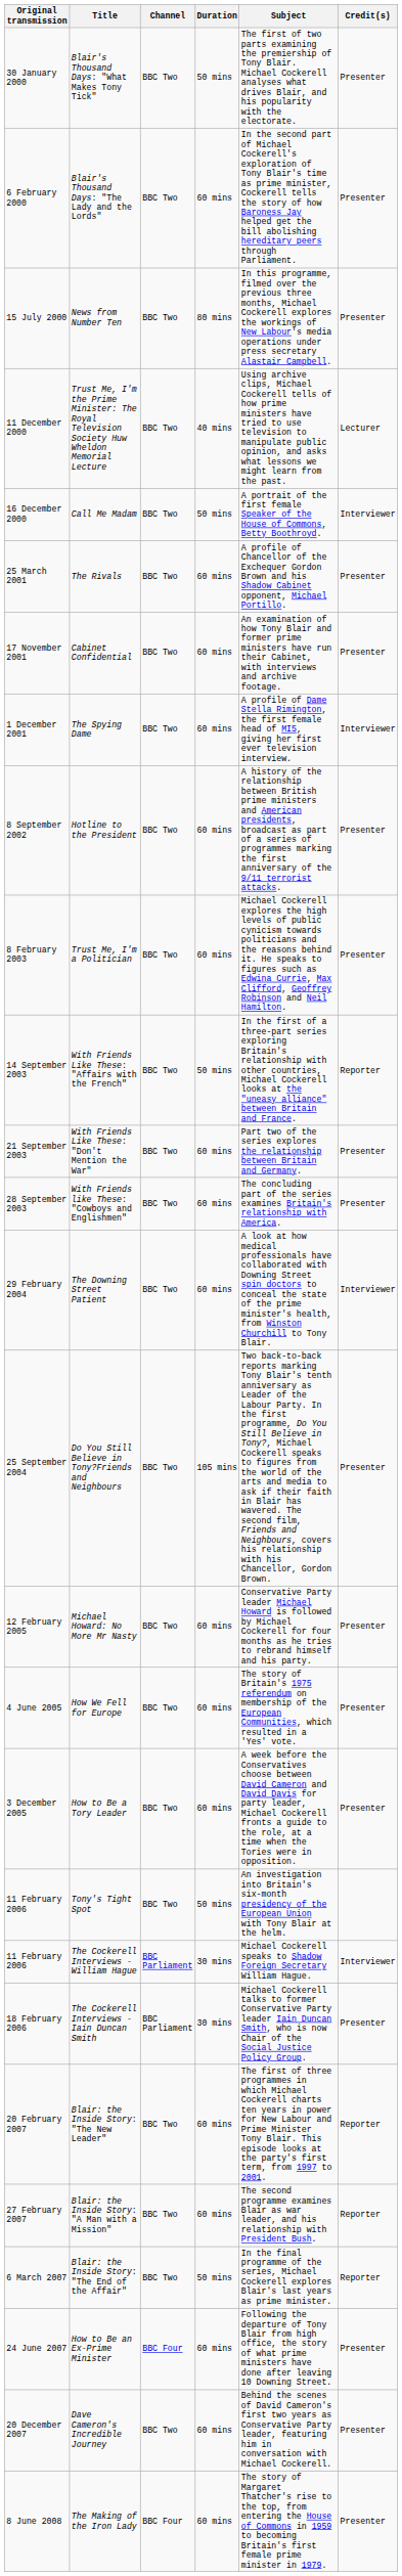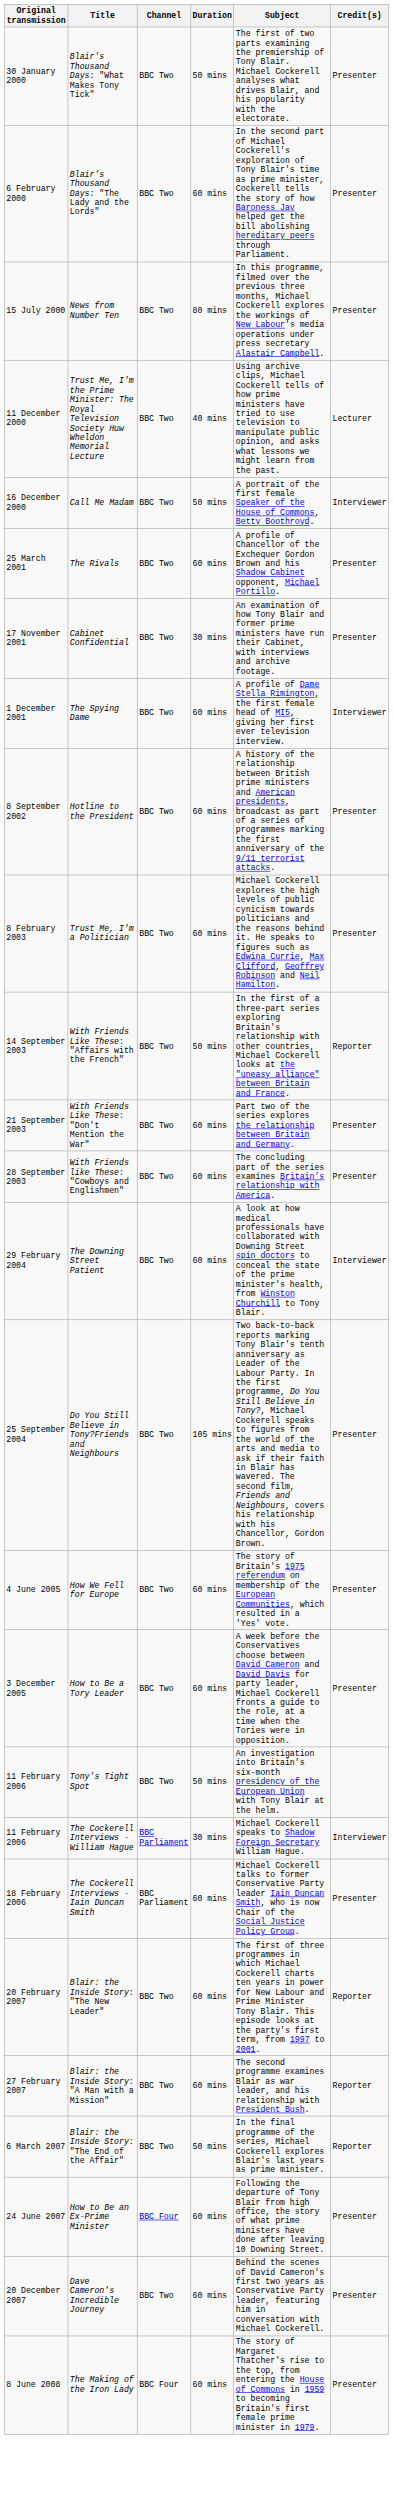 <table class="wikitable">
 <tr>
 <th>Original transmission</th>
 <th>Title</th>
 <th>Channel</th>
 <th>Duration</th>
 <th>Subject</th>
 <th>Credit(s)</th>
 </tr>
 <tr>
 <td>30 January 2000</td>
 <td><em>Blair's Thousand Days</em>: "What Makes Tony Tick"</td>
 <td>BBC Two</td>
 <td>50 mins</td>
 <td>The first of two parts examining the premiership of Tony Blair. Michael Cockerell analyses what drives Blair, and his popularity with the electorate.</td>
 <td>Presenter</td>
 </tr>
 <tr>
 <td>6 February 2000</td>
 <td><em>Blair's Thousand Days</em>: "The Lady and the Lords"</td>
 <td>BBC Two</td>
 <td>60 mins</td>
 <td>In the second part of Michael Cockerell's exploration of Tony Blair's time as prime minister, Cockerell tells the story of how <a href='#'>Baroness Jay</a> helped get the bill abolishing <a href='#'>hereditary peers</a> through Parliament.</td>
 <td>Presenter</td>
 </tr>
 <tr>
 <td>15 July 2000</td>
 <td><em>News from Number Ten</em></td>
 <td>BBC Two</td>
 <td>80 mins</td>
 <td>In this programme, filmed over the previous three months, Michael Cockerell explores the workings of <a href='#'>New Labour</a>'s media operations under press secretary <a href='#'>Alastair Campbell</a>.</td>
 <td>Presenter</td>
 </tr>
 <tr>
 <td>11 December 2000</td>
 <td><em>Trust Me, I'm the Prime Minister: The Royal Television Society Huw Wheldon Memorial Lecture</em></td>
 <td>BBC Two</td>
 <td>40 mins</td>
 <td>Using archive clips, Michael Cockerell tells of how prime ministers have tried to use television to manipulate public opinion, and asks what lessons we might learn from the past.</td>
 <td>Lecturer</td>
 </tr>
 <tr>
 <td>16 December 2000</td>
 <td><em>Call Me Madam</em></td>
 <td>BBC Two</td>
 <td>50 mins</td>
 <td>A portrait of the first female <a href='#'>Speaker of the House of Commons</a>, <a href='#'>Betty Boothroyd</a>.</td>
 <td>Interviewer</td>
 </tr>
 <tr>
 <td>25 March 2001</td>
 <td><em>The Rivals</em></td>
 <td>BBC Two</td>
 <td>60 mins</td>
 <td>A profile of Chancellor of the Exchequer Gordon Brown and his <a href='#'>Shadow Cabinet</a> opponent, <a href='#'>Michael Portillo</a>.</td>
 <td>Presenter</td>
 </tr>
 <tr>
 <td>17 November 2001</td>
 <td><em>Cabinet Confidential</em></td>
 <td>BBC Two</td>
-<td>60 mins</td>
+<td>30 mins</td>
 <td>An examination of how Tony Blair and former prime ministers have run their Cabinet, with interviews and archive footage.</td>
 <td>Presenter</td>
 </tr>
 <tr>
 <td>1 December 2001</td>
 <td><em>The Spying Dame</em></td>
 <td>BBC Two</td>
 <td>60 mins</td>
 <td>A profile of <a href='#'>Dame Stella Rimington</a>, the first female head of <a href='#'>MI5</a>, giving her first ever television interview.</td>
 <td>Interviewer</td>
 </tr>
 <tr>
 <td>8 September 2002</td>
 <td><em>Hotline to the President</em></td>
 <td>BBC Two</td>
 <td>60 mins</td>
 <td>A history of the relationship between British prime ministers and <a href='#'>American presidents</a>, broadcast as part of a series of programmes marking the first anniversary of the <a href='#'>9/11 terrorist attacks</a>.</td>
 <td>Presenter</td>
 </tr>
 <tr>
 <td>8 February 2003</td>
 <td><em>Trust Me, I'm a Politician</em></td>
 <td>BBC Two</td>
 <td>60 mins</td>
 <td>Michael Cockerell explores the high levels of public cynicism towards politicians and the reasons behind it. He speaks to figures such as <a href='#'>Edwina Currie</a>, <a href='#'>Max Clifford</a>, <a href='#'>Geoffrey Robinson</a> and <a href='#'>Neil Hamilton</a>.</td>
 <td>Presenter</td>
 </tr>
 <tr>
 <td>14 September 2003</td>
 <td><em>With Friends Like These</em>: "Affairs with the French"</td>
 <td>BBC Two</td>
 <td>50 mins</td>
 <td>In the first of a three-part series exploring Britain's relationship with other countries, Michael Cockerell looks at <a href='#'>the "uneasy alliance" between Britain and France</a>.</td>
 <td>Reporter</td>
 </tr>
 <tr>
 <td>21 September 2003</td>
 <td><em>With Friends Like These</em>: "Don't Mention the War"</td>
 <td>BBC Two</td>
 <td>60 mins</td>
 <td>Part two of the series explores <a href='#'>the relationship between Britain and Germany</a>.</td>
 <td>Presenter</td>
 </tr>
 <tr>
 <td>28 September 2003</td>
 <td><em>With Friends like These</em>: "Cowboys and Englishmen"</td>
 <td>BBC Two</td>
 <td>60 mins</td>
 <td>The concluding part of the series examines <a href='#'>Britain's relationship with America</a>.</td>
 <td>Presenter</td>
 </tr>
 <tr>
 <td>29 February 2004</td>
 <td><em>The Downing Street Patient</em></td>
 <td>BBC Two</td>
 <td>60 mins</td>
 <td>A look at how medical professionals have collaborated with Downing Street <a href='#'>spin doctors</a> to conceal the state of the prime minister's health, from <a href='#'>Winston Churchill</a> to Tony Blair.</td>
 <td>Interviewer</td>
 </tr>
 <tr>
 <td>25 September 2004</td>
 <td><em>Do You Still Believe in Tony?</em><em>Friends and Neighbours</em></td>
 <td>BBC Two</td>
 <td>105 mins</td>
 <td>Two back-to-back reports marking Tony Blair's tenth anniversary as Leader of the Labour Party. In the first programme, <em>Do You Still Believe in Tony?</em>, Michael Cockerell speaks to figures from the world of the arts and media to ask if their faith in Blair has wavered. The second film, <em>Friends and Neighbours</em>, covers his relationship with his Chancellor, Gordon Brown.</td>
 <td>Presenter</td>
 </tr>
 <tr>
-<td>12 February 2005</td>
-<td><em>Michael Howard: No More Mr Nasty</em></td>
-<td>BBC Two</td>
-<td>60 mins</td>
-<td>Conservative Party leader <a href='#'>Michael Howard</a> is followed by Michael Cockerell for four months as he tries to rebrand himself and his party.</td>
-<td>Presenter</td>
-</tr>
-<tr>
 <td>4 June 2005</td>
 <td><em>How We Fell for Europe</em></td>
 <td>BBC Two</td>
 <td>60 mins</td>
 <td>The story of Britain's <a href='#'>1975 referendum</a> on membership of the <a href='#'>European Communities</a>, which resulted in a 'Yes' vote.</td>
 <td>Presenter</td>
 </tr>
 <tr>
 <td>3 December 2005</td>
 <td><em>How to Be a Tory Leader</em></td>
 <td>BBC Two</td>
 <td>60 mins</td>
 <td>A week before the Conservatives choose between <a href='#'>David Cameron</a> and <a href='#'>David Davis</a> for party leader, Michael Cockerell fronts a guide to the role, at a time when the Tories were in opposition.</td>
 <td>Presenter</td>
 </tr>
 <tr>
 <td>11 February 2006</td>
 <td><em>Tony's Tight Spot</em></td>
 <td>BBC Two</td>
 <td>50 mins</td>
 <td>An investigation into Britain's six-month <a href='#'>presidency of the European Union</a> with Tony Blair at the helm.</td>
 <td></td>
 </tr>
 <tr>
 <td>11 February 2006</td>
 <td><em>The Cockerell Interviews - William Hague</em></td>
 <td><a href='#'>BBC Parliament</a></td>
 <td>30 mins</td>
 <td>Michael Cockerell speaks to <a href='#'>Shadow Foreign Secretary</a> William Hague.</td>
 <td>Interviewer</td>
 </tr>
 <tr>
 <td>18 February 2006</td>
 <td><em>The Cockerell Interviews - Iain Duncan Smith</em></td>
 <td>BBC Parliament</td>
-<td>30 mins</td>
+<td>60 mins</td>
 <td>Michael Cockerell talks to former Conservative Party leader <a href='#'>Iain Duncan Smith</a>, who is now Chair of the <a href='#'>Social Justice Policy Group</a>.</td>
 <td>Presenter</td>
 </tr>
 <tr>
 <td>20 February 2007</td>
 <td><em>Blair: the Inside Story</em>: "The New Leader"</td>
 <td>BBC Two</td>
 <td>60 mins</td>
 <td>The first of three programmes in which Michael Cockerell charts ten years in power for New Labour and Prime Minister Tony Blair. This episode looks at the party's first term, from <a href='#'>1997</a> to <a href='#'>2001</a>.</td>
 <td>Reporter</td>
 </tr>
 <tr>
 <td>27 February 2007</td>
 <td><em>Blair: the Inside Story</em>: "A Man with a Mission"</td>
 <td>BBC Two</td>
 <td>60 mins</td>
 <td>The second programme examines Blair as war leader, and his relationship with <a href='#'>President Bush</a>.</td>
 <td>Reporter</td>
 </tr>
 <tr>
 <td>6 March 2007</td>
 <td><em>Blair: the Inside Story</em>: "The End of the Affair"</td>
 <td>BBC Two</td>
 <td>50 mins</td>
 <td>In the final programme of the series, Michael Cockerell explores Blair's last years as prime minister.</td>
 <td>Reporter</td>
 </tr>
 <tr>
 <td>24 June 2007</td>
 <td><em>How to Be an Ex-Prime Minister</em></td>
 <td><a href='#'>BBC Four</a></td>
 <td>60 mins</td>
 <td>Following the departure of Tony Blair from high office, the story of what prime ministers have done after leaving 10 Downing Street.</td>
 <td>Presenter</td>
 </tr>
 <tr>
 <td>20 December 2007</td>
 <td><em>Dave Cameron's Incredible Journey</em></td>
 <td>BBC Two</td>
 <td>60 mins</td>
 <td>Behind the scenes of David Cameron's first two years as Conservative Party leader, featuring him in conversation with Michael Cockerell.</td>
 <td>Presenter</td>
 </tr>
 <tr>
 <td>8 June 2008</td>
 <td><em>The Making of the Iron Lady</em></td>
 <td>BBC Four</td>
 <td>60 mins</td>
 <td>The story of Margaret Thatcher's rise to the top, from entering the <a href='#'>House of Commons</a> in <a href='#'>1959</a> to becoming Britain's first female prime minister in <a href='#'>1979</a>.</td>
 <td>Presenter</td>
 </tr>
 </table>
